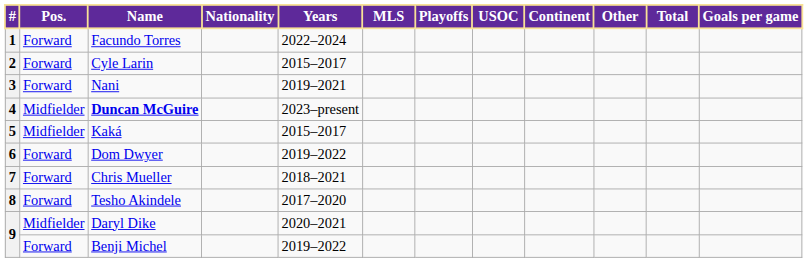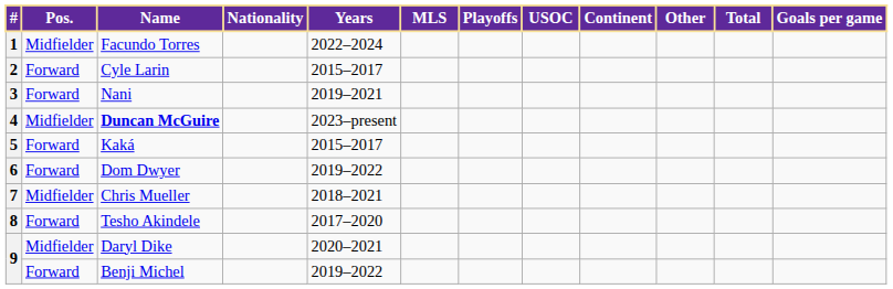 <table class="wikitable sortable" style="text-align:center;">
 <tr>
 <th style="background-color:#5E299A; color:#FFFFFF; border:2px solid #F8E196;" scope="col">#</th>
 <th style="background-color:#5E299A; color:#FFFFFF; border:2px solid #F8E196;" scope="col">Pos.</th>
 <th style="background-color:#5E299A; color:#FFFFFF; border:2px solid #F8E196;" scope="col">Name</th>
 <th style="background-color:#5E299A; color:#FFFFFF; border:2px solid #F8E196;" scope="col">Nationality</th>
 <th style="background-color:#5E299A; color:#FFFFFF; border:2px solid #F8E196;" scope="col">Years</th>
 <th style="background-color:#5E299A; color:#FFFFFF; border:2px solid #F8E196; width:50px;" scope="col">MLS</th>
 <th style="background-color:#5E299A; color:#FFFFFF; border:2px solid #F8E196; width:50px;" scope="col">Playoffs</th>
 <th style="background-color:#5E299A; color:#FFFFFF; border:2px solid #F8E196; width:50px;" scope="col">USOC</th>
 <th style="background-color:#5E299A; color:#FFFFFF; border:2px solid #F8E196; width:50px;" scope="col">Continent</th>
 <th style="background-color:#5E299A; color:#FFFFFF; border:2px solid #F8E196; width:50px;" scope="col">Other</th>
 <th style="background-color:#5E299A; color:#FFFFFF; border:2px solid #F8E196; width:50px;" scope="col">Total</th>
 <th style="background-color:#5E299A; color:#FFFFFF; border:2px solid #F8E196;" scope="col">Goals per game</th>
 </tr>
 <tr>
 <th>1</th>
-<td style="text-align:left;"><a href='#'>Forward</a></td>
+<td style="text-align:left;"><a href='#'>Midfielder</a></td>
 <td style="text-align:left;"><a href='#'>Facundo Torres</a></td>
 <td style="text-align:left;"></td>
 <td style="text-align:left;">2022–2024</td>
 <td></td>
 <td></td>
 <td></td>
 <td></td>
 <td></td>
 <td></td>
 <td></td>
 </tr>
 <tr>
 <th>2</th>
 <td style="text-align:left;"><a href='#'>Forward</a></td>
 <td style="text-align:left;"><a href='#'>Cyle Larin</a></td>
 <td style="text-align:left;"></td>
 <td style="text-align:left;">2015–2017</td>
 <td></td>
 <td></td>
 <td></td>
 <td></td>
 <td></td>
 <td></td>
 <td></td>
 </tr>
 <tr>
 <th rowspan=1>3</th>
 <td style="text-align:left;"><a href='#'>Forward</a></td>
 <td style="text-align:left;"><a href='#'>Nani</a></td>
 <td style="text-align:left;"></td>
 <td style="text-align:left;">2019–2021</td>
 <td></td>
 <td></td>
 <td></td>
 <td></td>
 <td></td>
 <td></td>
 <td></td>
 </tr>
 <tr>
 <th rowspan="1">4</th>
 <td style="text-align:left;"><a href='#'>Midfielder</a></td>
 <td style="text-align:left;"><strong><a href='#'>Duncan McGuire</a></strong></td>
 <td style="text-align:left;"></td>
 <td style="text-align:left;">2023–present</td>
 <td></td>
 <td></td>
 <td></td>
 <td></td>
 <td></td>
 <td></td>
 <td></td>
 </tr>
 <tr>
 <th>5</th>
-<td style="text-align:left;"><a href='#'>Midfielder</a></td>
+<td style="text-align:left;"><a href='#'>Forward</a></td>
 <td style="text-align:left;"><a href='#'>Kaká</a></td>
 <td style="text-align:left;"></td>
 <td style="text-align:left;">2015–2017</td>
 <td></td>
 <td></td>
 <td></td>
 <td></td>
 <td></td>
 <td></td>
 <td></td>
 </tr>
 <tr>
 <th>6</th>
 <td style="text-align:left;"><a href='#'>Forward</a></td>
 <td style="text-align:left;"><a href='#'>Dom Dwyer</a></td>
 <td style="text-align:left;"></td>
 <td style="text-align:left;">2019–2022</td>
 <td></td>
 <td></td>
 <td></td>
 <td></td>
 <td></td>
 <td></td>
 <td></td>
 </tr>
 <tr>
 <th>7</th>
-<td style="text-align:left;"><a href='#'>Forward</a></td>
+<td style="text-align:left;"><a href='#'>Midfielder</a></td>
 <td style="text-align:left;"><a href='#'>Chris Mueller</a></td>
 <td style="text-align:left;"></td>
 <td style="text-align:left;">2018–2021</td>
 <td></td>
 <td></td>
 <td></td>
 <td></td>
 <td></td>
 <td></td>
 <td></td>
 </tr>
 <tr>
 <th>8</th>
 <td style="text-align:left;"><a href='#'>Forward</a></td>
 <td style="text-align:left;"><a href='#'>Tesho Akindele</a></td>
 <td style="text-align:left;"></td>
 <td style="text-align:left;">2017–2020</td>
 <td></td>
 <td></td>
 <td></td>
 <td></td>
 <td></td>
 <td></td>
 <td></td>
 </tr>
 <tr>
 <th rowspan="2">9</th>
 <td style="text-align:left;"><a href='#'>Midfielder</a></td>
 <td style="text-align:left;"><a href='#'>Daryl Dike</a></td>
 <td style="text-align:left;"></td>
 <td style="text-align:left;">2020–2021</td>
 <td></td>
 <td></td>
 <td></td>
 <td></td>
 <td></td>
 <td></td>
 <td></td>
 </tr>
 <tr>
 <td style="text-align:left;"><a href='#'>Forward</a></td>
 <td style="text-align:left;"><a href='#'>Benji Michel</a></td>
 <td style="text-align:left;"></td>
 <td style="text-align:left;">2019–2022</td>
 <td></td>
 <td></td>
 <td></td>
 <td></td>
 <td></td>
 <td></td>
 <td></td>
 </tr>
 </table>
